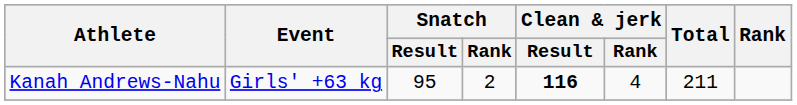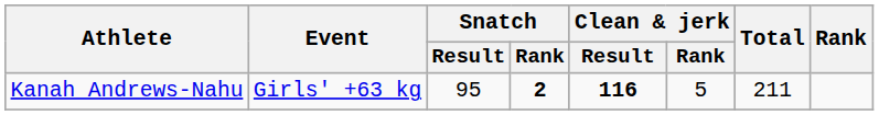 <table class=wikitable style="text-align:center; font-size:90%">
 <tr>
 <th rowspan="2">Athlete</th>
 <th rowspan="2">Event</th>
 <th colspan="2">Snatch</th>
 <th colspan="2">Clean & jerk</th>
 <th rowspan="2">Total</th>
 <th rowspan="2">Rank</th>
 </tr>
 <tr style="font-size:95%">
 <th>Result</th>
 <th>Rank</th>
 <th>Result</th>
 <th>Rank</th>
 </tr>
 <tr>
 <td><a href='#'>Kanah Andrews-Nahu</a></td>
 <td><a href='#'>Girls' +63 kg</a></td>
 <td>95</td>
-<td>2</td>
+<td><strong>2</strong></td>
 <td><strong>116</strong></td>
-<td>4</td>
+<td>5</td>
 <td>211</td>
 <td></td>
 </tr>
 </table>
